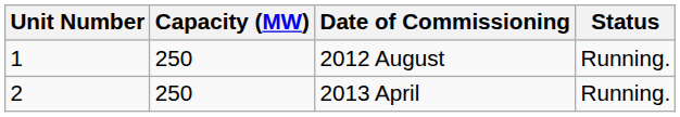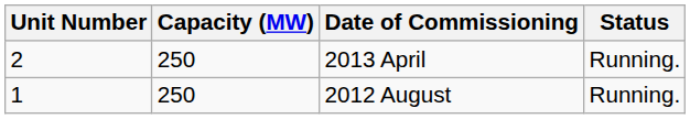 <table class="sortable wikitable">
 <tr>
 <th>Unit Number</th>
 <th>Capacity (<a href='#'>MW</a>)</th>
 <th>Date of Commissioning</th>
 <th>Status</th>
 </tr>
 <tr>
+<td>2</td>
+<td>250</td>
+<td>2013 April</td>
+<td>Running.</td>
+</tr>
+<tr>
 <td>1</td>
 <td>250</td>
 <td>2012 August</td>
 <td>Running.</td>
 </tr>
-<tr>
-<td>2</td>
-<td>250</td>
-<td>2013 April</td>
-<td>Running.</td>
-</tr>
 </table>
